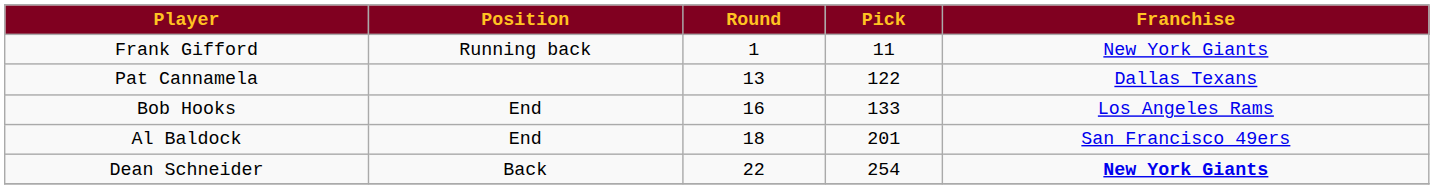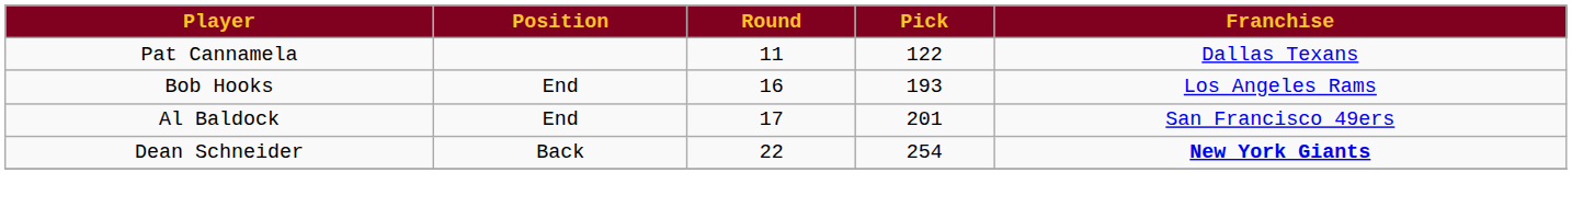 <table class="wikitable" width="80%">
 <tr align="center"  style="background:#800020;color:#ffc322;">
 <td><strong>Player</strong></td>
 <td><strong>Position</strong></td>
 <td><strong>Round</strong></td>
 <td><strong>Pick</strong></td>
 <td><strong>Franchise</strong></td>
 </tr>
 <tr align="center" bgcolor="">
-<td>Frank Gifford</td>
-<td>Running back</td>
-<td>1</td>
-<td>11</td>
-<td><a href='#'>New York Giants</a></td>
-</tr>
-<tr align="center" bgcolor="">
 <td>Pat Cannamela</td>
 <td></td>
-<td>13</td>
+<td>11</td>
 <td>122</td>
 <td><a href='#'>Dallas Texans</a></td>
 </tr>
 <tr align="center" bgcolor="">
 <td>Bob Hooks</td>
 <td>End</td>
 <td>16</td>
-<td>133</td>
+<td>193</td>
 <td><a href='#'>Los Angeles Rams</a></td>
 </tr>
 <tr align="center" bgcolor="">
 <td>Al Baldock</td>
 <td>End</td>
-<td>18</td>
+<td>17</td>
 <td>201</td>
 <td><a href='#'>San Francisco 49ers</a></td>
 </tr>
 <tr align="center" bgcolor="">
 <td>Dean Schneider</td>
 <td>Back</td>
 <td>22</td>
 <td>254</td>
 <td><strong><a href='#'>New York Giants</a></strong></td>
 </tr>
 <tr align="center" bgcolor="">
 </tr>
 </table>
